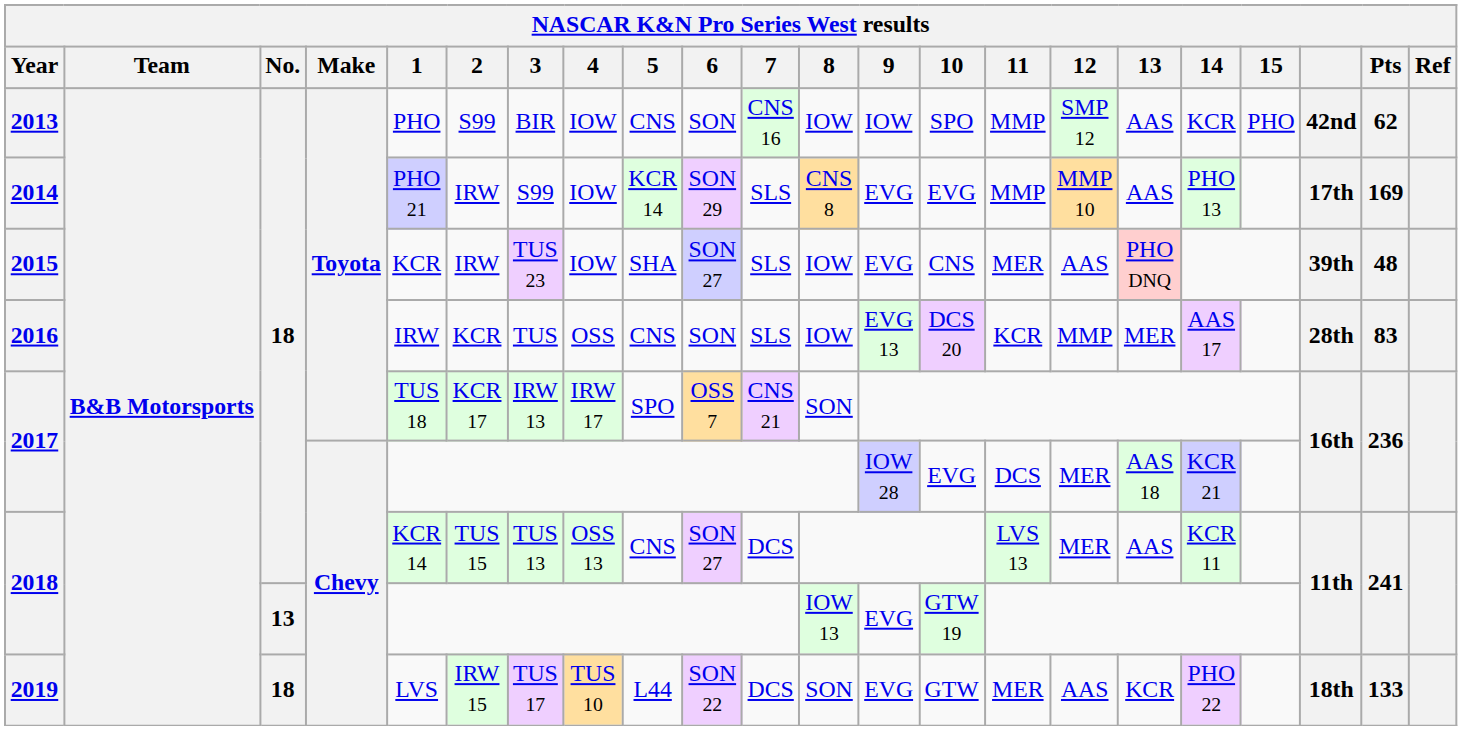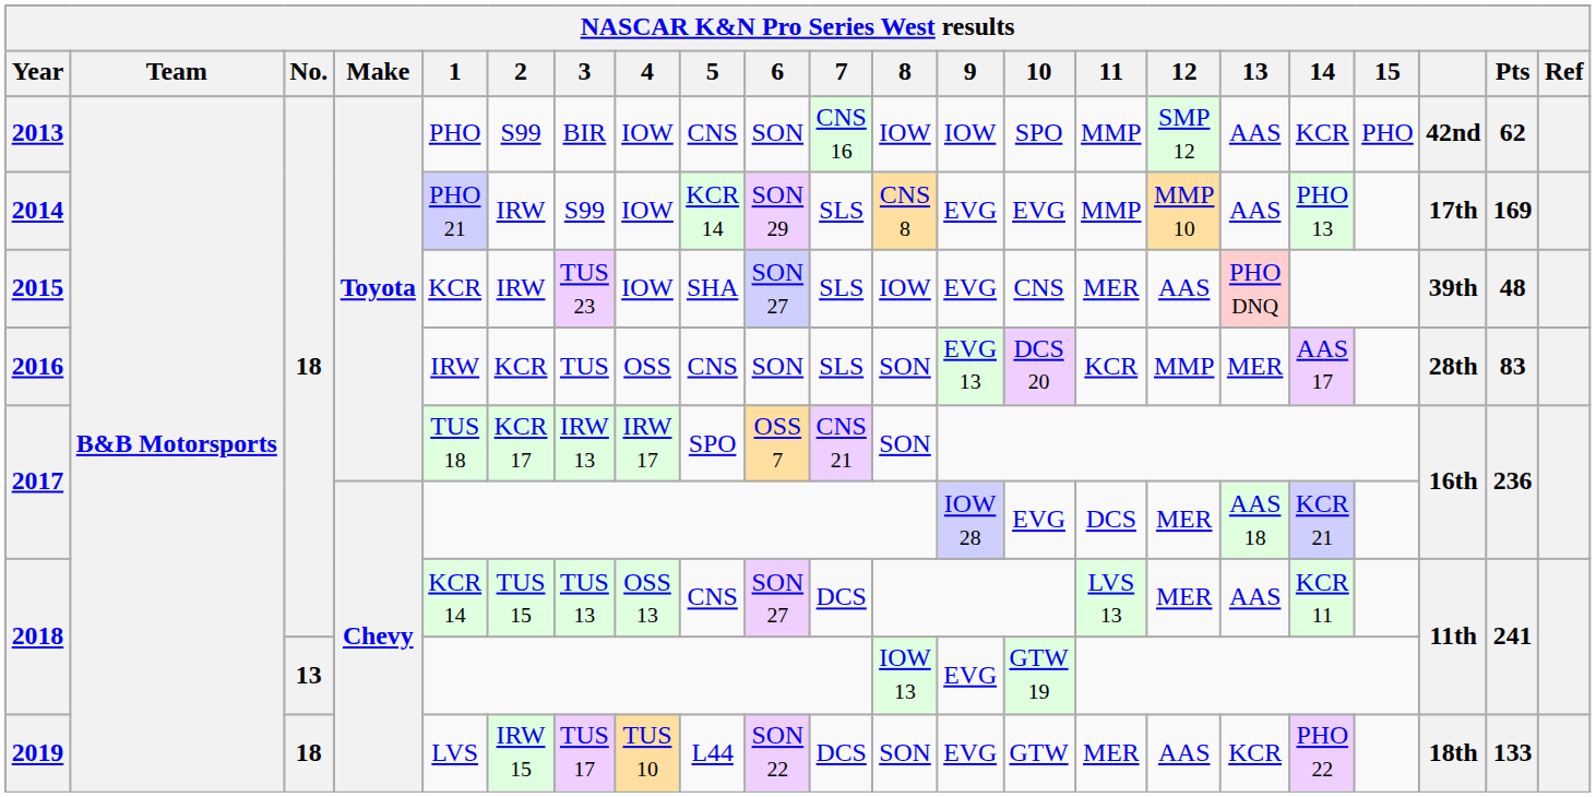 <table class="wikitable" style="text-align:center; font-size:75%">
 <tr>
 <th colspan=23><a href='#'>NASCAR K&N Pro Series West</a> results</th>
 </tr>
 <tr>
 <th>Year</th>
 <th>Team</th>
 <th>No.</th>
 <th>Make</th>
 <th>1</th>
 <th>2</th>
 <th>3</th>
 <th>4</th>
 <th>5</th>
 <th>6</th>
 <th>7</th>
 <th>8</th>
 <th>9</th>
 <th>10</th>
 <th>11</th>
 <th>12</th>
 <th>13</th>
 <th>14</th>
 <th>15</th>
 <th></th>
 <th>Pts</th>
 <th>Ref</th>
 </tr>
 <tr>
 <th><a href='#'>2013</a></th>
 <th rowspan=9><a href='#'>B&B Motorsports</a></th>
 <th rowspan=7>18</th>
 <th rowspan=5><a href='#'>Toyota</a></th>
 <td><a href='#'>PHO</a></td>
 <td><a href='#'>S99</a></td>
 <td><a href='#'>BIR</a></td>
 <td><a href='#'>IOW</a></td>
 <td><a href='#'>CNS</a></td>
 <td><a href='#'>SON</a></td>
 <td style="background:#DFFFDF;"><a href='#'>CNS</a><br><small>16</small></td>
 <td><a href='#'>IOW</a></td>
 <td><a href='#'>IOW</a></td>
 <td><a href='#'>SPO</a></td>
 <td><a href='#'>MMP</a></td>
 <td style="background:#DFFFDF;"><a href='#'>SMP</a><br><small>12</small></td>
 <td><a href='#'>AAS</a></td>
 <td><a href='#'>KCR</a></td>
 <td><a href='#'>PHO</a></td>
 <th>42nd</th>
 <th>62</th>
 <th></th>
 </tr>
 <tr>
 <th><a href='#'>2014</a></th>
 <td style="background:#CFCFFF;"><a href='#'>PHO</a><br><small>21</small></td>
 <td><a href='#'>IRW</a></td>
 <td><a href='#'>S99</a></td>
 <td><a href='#'>IOW</a></td>
 <td style="background:#DFFFDF;"><a href='#'>KCR</a><br><small>14</small></td>
 <td style="background:#EFCFFF;"><a href='#'>SON</a><br><small>29</small></td>
 <td><a href='#'>SLS</a></td>
 <td style="background:#FFDF9F;"><a href='#'>CNS</a><br><small>8</small></td>
 <td><a href='#'>EVG</a></td>
 <td><a href='#'>EVG</a></td>
 <td><a href='#'>MMP</a></td>
 <td style="background:#FFDF9F;"><a href='#'>MMP</a><br><small>10</small></td>
 <td><a href='#'>AAS</a></td>
 <td style="background:#DFFFDF;"><a href='#'>PHO</a><br><small>13</small></td>
 <td></td>
 <th>17th</th>
 <th>169</th>
 <th></th>
 </tr>
 <tr>
 <th><a href='#'>2015</a></th>
 <td><a href='#'>KCR</a></td>
 <td><a href='#'>IRW</a></td>
 <td style="background:#EFCFFF;"><a href='#'>TUS</a><br><small>23</small></td>
 <td><a href='#'>IOW</a></td>
 <td><a href='#'>SHA</a></td>
 <td style="background:#CFCFFF;"><a href='#'>SON</a><br><small>27</small></td>
 <td><a href='#'>SLS</a></td>
 <td><a href='#'>IOW</a></td>
 <td><a href='#'>EVG</a></td>
 <td><a href='#'>CNS</a></td>
 <td><a href='#'>MER</a></td>
 <td><a href='#'>AAS</a></td>
 <td style="background:#FFCFCF;"><a href='#'>PHO</a><br><small>DNQ</small></td>
 <td colspan=2></td>
 <th>39th</th>
 <th>48</th>
 <th></th>
 </tr>
 <tr>
 <th><a href='#'>2016</a></th>
 <td><a href='#'>IRW</a></td>
 <td><a href='#'>KCR</a></td>
 <td><a href='#'>TUS</a></td>
 <td><a href='#'>OSS</a></td>
 <td><a href='#'>CNS</a></td>
 <td><a href='#'>SON</a></td>
 <td><a href='#'>SLS</a></td>
-<td><a href='#'>IOW</a></td>
+<td><a href='#'>SON</a></td>
 <td style="background:#DFFFDF;"><a href='#'>EVG</a><br><small>13</small></td>
 <td style="background:#EFCFFF;"><a href='#'>DCS</a><br><small>20</small></td>
 <td><a href='#'>KCR</a></td>
 <td><a href='#'>MMP</a></td>
 <td><a href='#'>MER</a></td>
 <td style="background:#EFCFFF;"><a href='#'>AAS</a><br><small>17</small></td>
 <td></td>
 <th>28th</th>
 <th>83</th>
 <th></th>
 </tr>
 <tr>
 <th rowspan=2><a href='#'>2017</a></th>
 <td style="background:#DFFFDF;"><a href='#'>TUS</a><br><small>18</small></td>
 <td style="background:#DFFFDF;"><a href='#'>KCR</a><br><small>17</small></td>
 <td style="background:#DFFFDF;"><a href='#'>IRW</a><br><small>13</small></td>
 <td style="background:#DFFFDF;"><a href='#'>IRW</a><br><small>17</small></td>
 <td><a href='#'>SPO</a></td>
 <td style="background:#FFDF9F;"><a href='#'>OSS</a><br><small>7</small></td>
 <td style="background:#EFCFFF;"><a href='#'>CNS</a><br><small>21</small></td>
 <td><a href='#'>SON</a></td>
 <td colspan=7></td>
 <th rowspan=2>16th</th>
 <th rowspan=2>236</th>
 <th rowspan=2></th>
 </tr>
 <tr>
 <th rowspan=4><a href='#'>Chevy</a></th>
 <td colspan=8></td>
 <td style="background:#CFCFFF;"><a href='#'>IOW</a><br><small>28</small></td>
 <td><a href='#'>EVG</a></td>
 <td><a href='#'>DCS</a></td>
 <td><a href='#'>MER</a></td>
 <td style="background:#DFFFDF;"><a href='#'>AAS</a><br><small>18</small></td>
 <td style="background:#CFCFFF;"><a href='#'>KCR</a><br><small>21</small></td>
 <td></td>
 </tr>
 <tr>
 <th rowspan=2><a href='#'>2018</a></th>
 <td style="background:#DFFFDF;"><a href='#'>KCR</a><br><small>14</small></td>
 <td style="background:#DFFFDF;"><a href='#'>TUS</a><br><small>15</small></td>
 <td style="background:#DFFFDF;"><a href='#'>TUS</a><br><small>13</small></td>
 <td style="background:#DFFFDF;"><a href='#'>OSS</a><br><small>13</small></td>
 <td><a href='#'>CNS</a></td>
 <td style="background:#EFCFFF;"><a href='#'>SON</a><br><small>27</small></td>
 <td><a href='#'>DCS</a></td>
 <td colspan=3></td>
 <td style="background:#DFFFDF;"><a href='#'>LVS</a><br><small>13</small></td>
 <td><a href='#'>MER</a></td>
 <td><a href='#'>AAS</a></td>
 <td style="background:#DFFFDF;"><a href='#'>KCR</a><br><small>11</small></td>
 <td></td>
 <th rowspan=2>11th</th>
 <th rowspan=2>241</th>
 <th rowspan=2></th>
 </tr>
 <tr>
 <th>13</th>
 <td colspan=7></td>
 <td style="background:#DFFFDF;"><a href='#'>IOW</a><br><small>13</small></td>
 <td><a href='#'>EVG</a></td>
 <td style="background:#DFFFDF;"><a href='#'>GTW</a><br><small>19</small></td>
 <td colspan=5></td>
 </tr>
 <tr>
 <th><a href='#'>2019</a></th>
 <th>18</th>
 <td><a href='#'>LVS</a></td>
 <td style="background:#DFFFDF;"><a href='#'>IRW</a><br><small>15</small></td>
 <td style="background:#EFCFFF;"><a href='#'>TUS</a><br><small>17</small></td>
 <td style="background:#FFDF9F;"><a href='#'>TUS</a><br><small>10</small></td>
 <td><a href='#'>L44</a></td>
 <td style="background:#EFCFFF;"><a href='#'>SON</a><br><small>22</small></td>
 <td><a href='#'>DCS</a></td>
 <td><a href='#'>SON</a></td>
 <td><a href='#'>EVG</a></td>
 <td><a href='#'>GTW</a></td>
 <td><a href='#'>MER</a></td>
 <td><a href='#'>AAS</a></td>
 <td><a href='#'>KCR</a></td>
 <td style="background:#EFCFFF;"><a href='#'>PHO</a><br><small>22</small></td>
 <td></td>
 <th>18th</th>
 <th>133</th>
 <th></th>
 </tr>
 </table>
